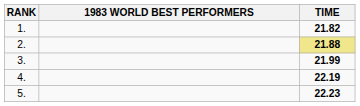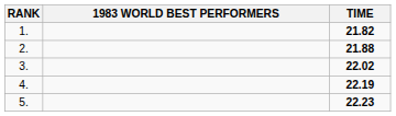 <table class=wikitable>
 <tr>
 <th>RANK</th>
 <th align="center" style="width: 25em">1983 WORLD BEST PERFORMERS</th>
 <th align="center" style="width: 5em">TIME</th>
 </tr>
 <tr>
 <td align="center">1.</td>
 <td></td>
 <td align="center"><strong>21.82</strong></td>
 </tr>
 <tr>
 <td align="center">2.</td>
 <td></td>
-<td align="center" style="background: khaki;"><strong>21.88</strong></td>
+<td align="center"><strong>21.88</strong></td>
 </tr>
 <tr>
 <td align="center">3.</td>
 <td></td>
-<td align="center"><strong>21.99</strong></td>
+<td align="center"><strong>22.02</strong></td>
 </tr>
 <tr>
 <td align="center">4.</td>
 <td></td>
 <td align="center"><strong>22.19</strong></td>
 </tr>
 <tr>
 <td align="center">5.</td>
 <td></td>
 <td align="center"><strong>22.23</strong></td>
 </tr>
 </table>
